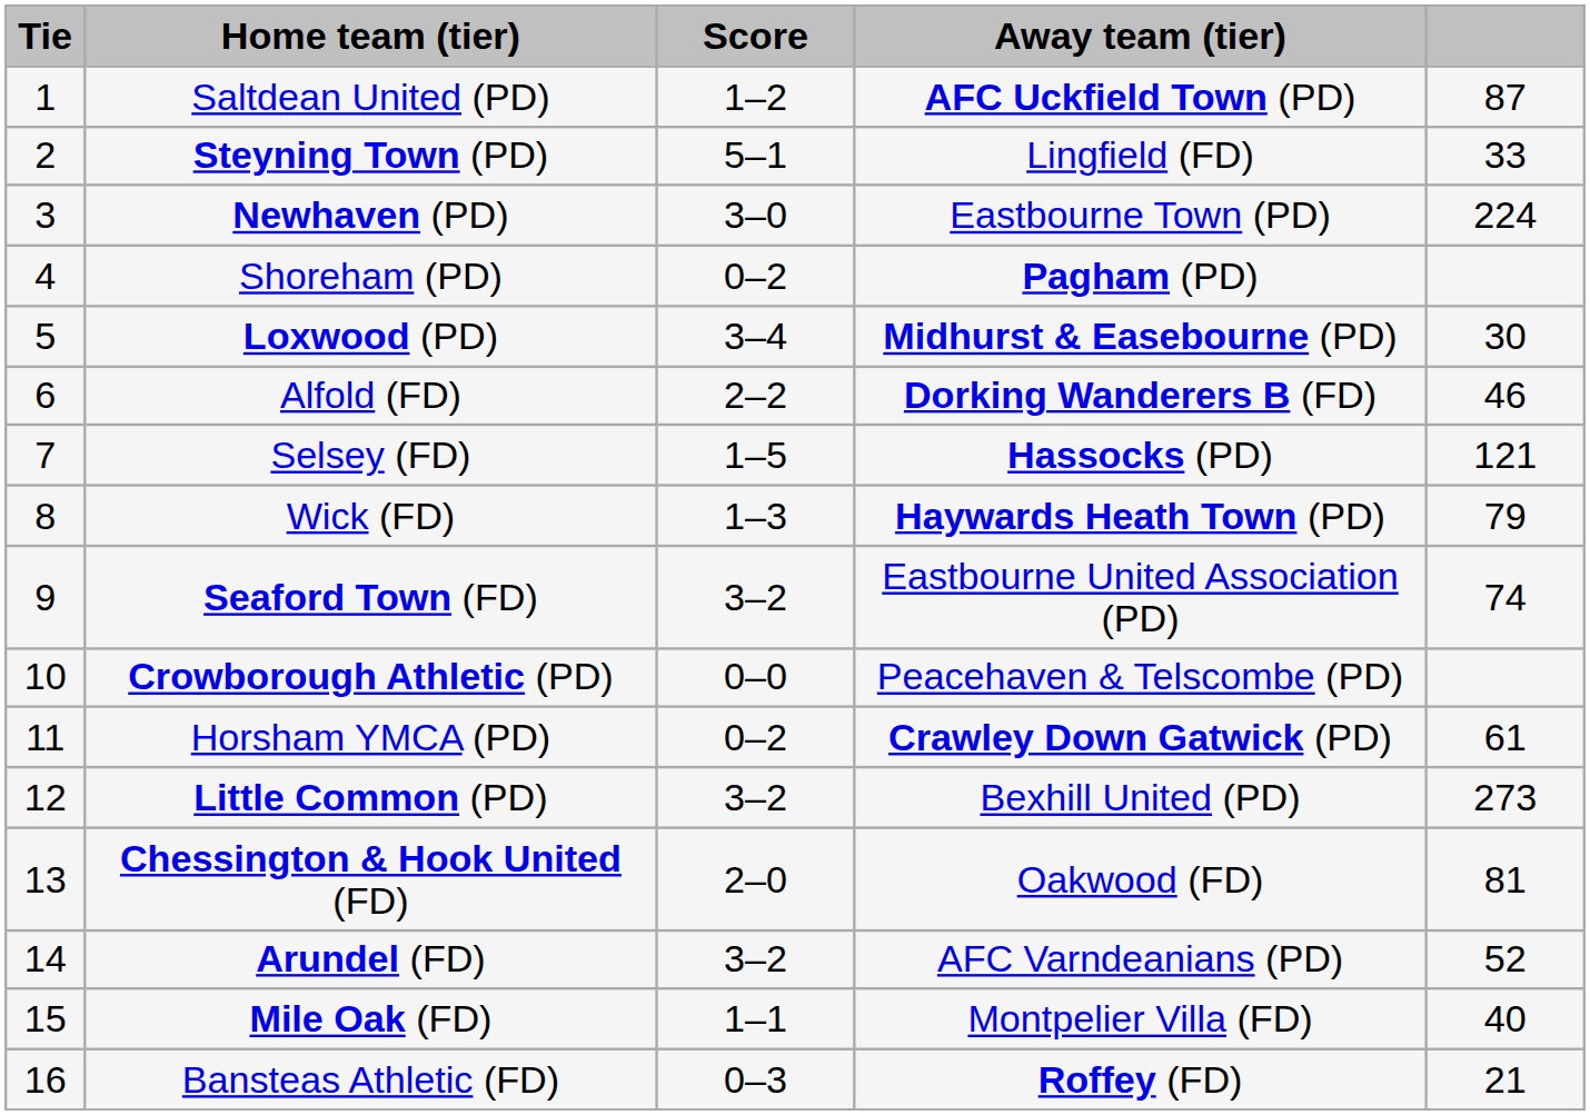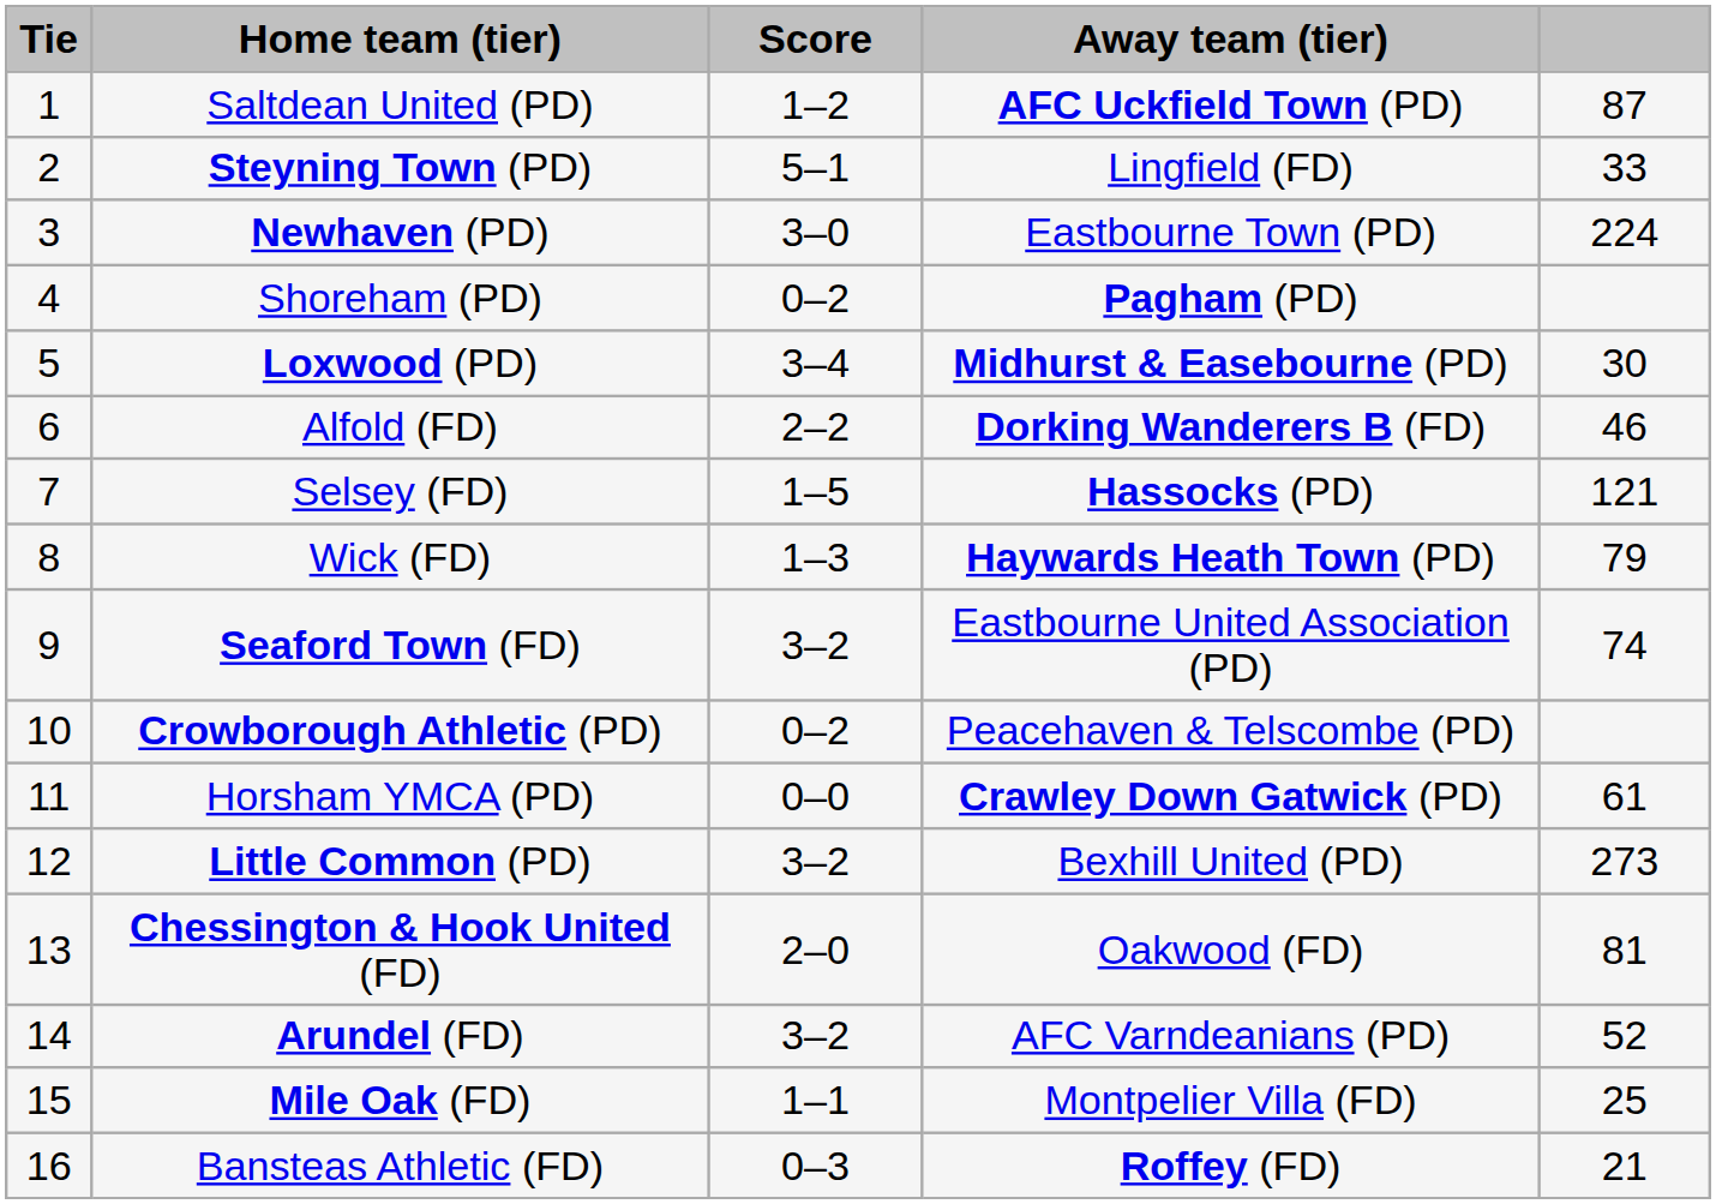 <table class="wikitable" style="width: 600px; background:WhiteSmoke; text-align:center; font-size:90%">
 <tr>
 <td scope="col" style="width:  5.00%; background:silver;"><strong>Tie</strong></td>
 <td scope="col" style="width: 36.25%; background:silver;"><strong>Home team (tier)</strong></td>
 <td scope="col" style="width: 12.50%; background:silver;"><strong>Score</strong></td>
 <td scope="col" style="width: 36.25%; background:silver;"><strong>Away team (tier)</strong></td>
 <td scope="col" style="width: 10.00%; background:silver;"><strong></strong></td>
 </tr>
 <tr>
 <td>1</td>
 <td><a href='#'>Saltdean United</a> (PD)</td>
 <td>1–2</td>
 <td><strong><a href='#'>AFC Uckfield Town</a></strong> (PD)</td>
 <td>87</td>
 </tr>
 <tr>
 <td>2</td>
 <td><strong><a href='#'>Steyning Town</a></strong> (PD)</td>
 <td>5–1</td>
 <td><a href='#'>Lingfield</a> (FD)</td>
 <td>33</td>
 </tr>
 <tr>
 <td>3</td>
 <td><strong><a href='#'>Newhaven</a></strong> (PD)</td>
 <td>3–0</td>
 <td><a href='#'>Eastbourne Town</a> (PD)</td>
 <td>224</td>
 </tr>
 <tr>
 <td>4</td>
 <td><a href='#'>Shoreham</a> (PD)</td>
 <td>0–2</td>
 <td><strong><a href='#'>Pagham</a></strong> (PD)</td>
 <td></td>
 </tr>
 <tr>
 <td>5</td>
 <td><strong><a href='#'>Loxwood</a></strong> (PD)</td>
 <td>3–4</td>
 <td><strong><a href='#'>Midhurst & Easebourne</a></strong> (PD)</td>
 <td>30</td>
 </tr>
 <tr>
 <td>6</td>
 <td><a href='#'>Alfold</a> (FD)</td>
 <td>2–2 </td>
 <td><strong><a href='#'>Dorking Wanderers B</a></strong> (FD)</td>
 <td>46</td>
 </tr>
 <tr>
 <td>7</td>
 <td><a href='#'>Selsey</a> (FD)</td>
 <td>1–5</td>
 <td><strong><a href='#'>Hassocks</a></strong> (PD)</td>
 <td>121</td>
 </tr>
 <tr>
 <td>8</td>
 <td><a href='#'>Wick</a> (FD)</td>
 <td>1–3</td>
 <td><strong><a href='#'>Haywards Heath Town</a></strong> (PD)</td>
 <td>79</td>
 </tr>
 <tr>
 <td>9</td>
 <td><strong><a href='#'>Seaford Town</a></strong> (FD)</td>
 <td>3–2</td>
 <td><a href='#'>Eastbourne United Association</a> (PD)</td>
 <td>74</td>
 </tr>
 <tr>
 <td>10</td>
 <td><strong><a href='#'>Crowborough Athletic</a></strong> (PD)</td>
-<td>0–0 </td>
+<td>0–2</td>
 <td><a href='#'>Peacehaven & Telscombe</a> (PD)</td>
 <td></td>
 </tr>
 <tr>
 <td>11</td>
 <td><a href='#'>Horsham YMCA</a> (PD)</td>
-<td>0–2</td>
+<td>0–0 </td>
 <td><strong><a href='#'>Crawley Down Gatwick</a></strong> (PD)</td>
 <td>61</td>
 </tr>
 <tr>
 <td>12</td>
 <td><strong><a href='#'>Little Common</a></strong> (PD)</td>
 <td>3–2</td>
 <td><a href='#'>Bexhill United</a> (PD)</td>
 <td>273</td>
 </tr>
 <tr>
 <td>13</td>
 <td><strong><a href='#'>Chessington & Hook United</a></strong> (FD)</td>
 <td>2–0</td>
 <td><a href='#'>Oakwood</a> (FD)</td>
 <td>81</td>
 </tr>
 <tr>
 <td>14</td>
 <td><strong><a href='#'>Arundel</a></strong> (FD)</td>
 <td>3–2</td>
 <td><a href='#'>AFC Varndeanians</a> (PD)</td>
 <td>52</td>
 </tr>
 <tr>
 <td>15</td>
 <td><strong><a href='#'>Mile Oak</a></strong> (FD)</td>
 <td>1–1 </td>
 <td><a href='#'>Montpelier Villa</a> (FD)</td>
-<td>40</td>
+<td>25</td>
 </tr>
 <tr>
 <td>16</td>
 <td><a href='#'>Bansteas Athletic</a> (FD)</td>
 <td>0–3</td>
 <td><strong><a href='#'>Roffey</a></strong> (FD)</td>
 <td>21</td>
 </tr>
 </table>
